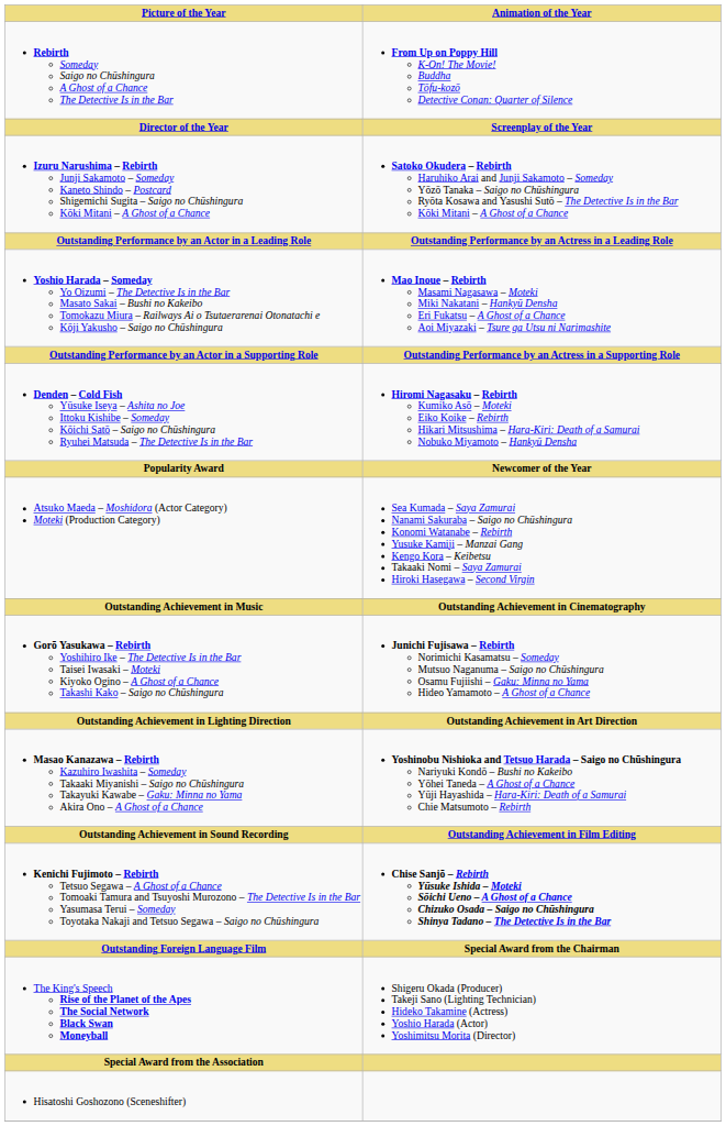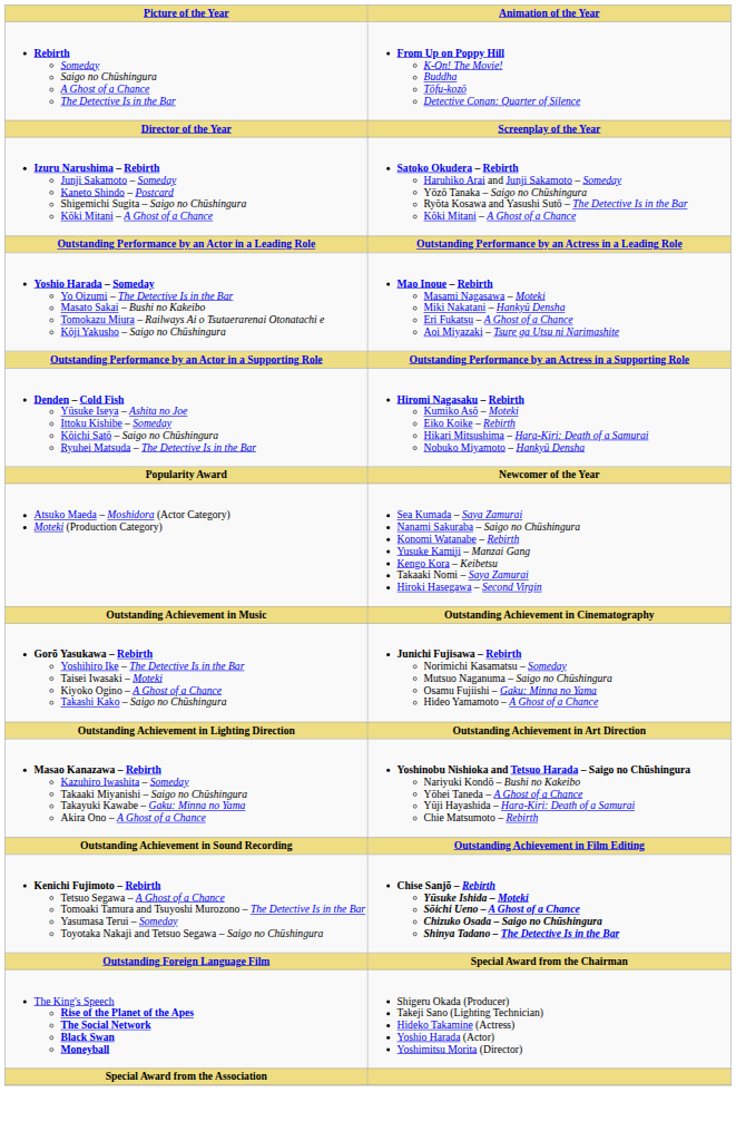 <table class=wikitable>
 <tr>
 <th style="background:#EEDD82; width:50%"><a href='#'>Picture of the Year</a></th>
 <th style="background:#EEDD82; width:50%"><a href='#'>Animation of the Year</a></th>
 </tr>
 <tr>
 <td valign="top"><br><ul><li><strong><a href='#'>Rebirth</a></strong><ul><li><em><a href='#'>Someday</a></em></li><li><em>Saigo no Chūshingura</em></li><li><em><a href='#'>A Ghost of a Chance</a></em></li><li><em><a href='#'>The Detective Is in the Bar</a></em></li></ul></li></ul></td>
 <td valign="top"><br><ul><li><strong><a href='#'>From Up on Poppy Hill</a></strong><ul><li><em><a href='#'>K-On! The Movie!</a></em></li><li><em><a href='#'>Buddha</a></em></li><li><em><a href='#'>Tōfu-kozō</a></em></li><li><em><a href='#'>Detective Conan: Quarter of Silence</a></em></li></ul></li></ul></td>
 </tr>
 <tr>
 <th style="background:#EEDD82"><a href='#'>Director of the Year</a></th>
 <th style="background:#EEDD82"><a href='#'>Screenplay of the Year</a></th>
 </tr>
 <tr>
 <td valign="top"><br><ul><li><strong><a href='#'>Izuru Narushima</a> – <a href='#'>Rebirth</a></strong><ul><li><a href='#'>Junji Sakamoto</a> – <em><a href='#'>Someday</a></em></li><li><a href='#'>Kaneto Shindo</a> – <em><a href='#'>Postcard</a></em></li><li>Shigemichi Sugita – <em>Saigo no Chūshingura</em></li><li><a href='#'>Kōki Mitani</a> – <em><a href='#'>A Ghost of a Chance</a></em></li></ul></li></ul></td>
 <td valign="top"><br><ul><li><strong><a href='#'>Satoko Okudera</a> – <a href='#'>Rebirth</a></strong><ul><li><a href='#'>Haruhiko Arai</a> and <a href='#'>Junji Sakamoto</a> – <em><a href='#'>Someday</a></em></li><li>Yōzō Tanaka – <em>Saigo no Chūshingura</em></li><li>Ryōta Kosawa and Yasushi Sutō – <em><a href='#'>The Detective Is in the Bar</a></em></li><li><a href='#'>Kōki Mitani</a> – <em><a href='#'>A Ghost of a Chance</a></em></li></ul></li></ul></td>
 </tr>
 <tr>
 <th style="background:#EEDD82"><a href='#'>Outstanding Performance by an Actor in a Leading Role</a></th>
 <th style="background:#EEDD82"><a href='#'>Outstanding Performance by an Actress in a Leading Role</a></th>
 </tr>
 <tr>
 <td valign="top"><br><ul><li><strong><a href='#'>Yoshio Harada</a> – <a href='#'>Someday</a></strong><ul><li><a href='#'>Yo Oizumi</a> – <em><a href='#'>The Detective Is in the Bar</a></em></li><li><a href='#'>Masato Sakai</a> – <em>Bushi no Kakeibo</em></li><li><a href='#'>Tomokazu Miura</a> – <em>Railways Ai o Tsutaerarenai Otonatachi e</em></li><li><a href='#'>Kōji Yakusho</a> – <em>Saigo no Chūshingura</em></li></ul></li></ul></td>
 <td valign="top"><br><ul><li><strong><a href='#'>Mao Inoue</a> – <a href='#'>Rebirth</a></strong><ul><li><a href='#'>Masami Nagasawa</a> – <em><a href='#'>Moteki</a></em></li><li><a href='#'>Miki Nakatani</a> – <em><a href='#'>Hankyū Densha</a></em></li><li><a href='#'>Eri Fukatsu</a> – <em><a href='#'>A Ghost of a Chance</a></em></li><li><a href='#'>Aoi Miyazaki</a> – <em><a href='#'>Tsure ga Utsu ni Narimashite</a></em></li></ul></li></ul></td>
 </tr>
 <tr>
 <th style="background:#EEDD82"><a href='#'>Outstanding Performance by an Actor in a Supporting Role</a></th>
 <th style="background:#EEDD82"><a href='#'>Outstanding Performance by an Actress in a Supporting Role</a></th>
 </tr>
 <tr>
 <td valign="top"><br><ul><li><strong><a href='#'>Denden</a> – <a href='#'>Cold Fish</a></strong><ul><li><a href='#'>Yūsuke Iseya</a> – <em><a href='#'>Ashita no Joe</a></em></li><li><a href='#'>Ittoku Kishibe</a> – <em><a href='#'>Someday</a></em></li><li><a href='#'>Kōichi Satō</a> – <em>Saigo no Chūshingura</em></li><li><a href='#'>Ryuhei Matsuda</a> – <em><a href='#'>The Detective Is in the Bar</a></em></li></ul></li></ul></td>
 <td valign="top"><br><ul><li><strong><a href='#'>Hiromi Nagasaku</a> – <a href='#'>Rebirth</a></strong><ul><li><a href='#'>Kumiko Asō</a> – <em><a href='#'>Moteki</a></em></li><li><a href='#'>Eiko Koike</a> – <em><a href='#'>Rebirth</a></em></li><li><a href='#'>Hikari Mitsushima</a> – <em><a href='#'>Hara-Kiri: Death of a Samurai</a></em></li><li><a href='#'>Nobuko Miyamoto</a> – <em><a href='#'>Hankyū Densha</a></em></li></ul></li></ul></td>
 </tr>
 <tr>
 <th style="background:#EEDD82">Popularity Award</th>
 <th style="background:#EEDD82">Newcomer of the Year</th>
 </tr>
 <tr>
 <td valign="top"><br><ul><li><a href='#'>Atsuko Maeda</a> – <em><a href='#'>Moshidora</a></em> (Actor Category)</li><li><em><a href='#'>Moteki</a></em> (Production Category)</li></ul></td>
 <td valign="top"><br><ul><li><a href='#'>Sea Kumada</a> – <em><a href='#'>Saya Zamurai</a></em></li><li><a href='#'>Nanami Sakuraba</a> – <em>Saigo no Chūshingura</em></li><li><a href='#'>Konomi Watanabe</a> – <em><a href='#'>Rebirth</a></em></li><li><a href='#'>Yusuke Kamiji</a> – <em>Manzai Gang</em></li><li><a href='#'>Kengo Kora</a> – <em>Keibetsu</em></li><li>Takaaki Nomi – <em><a href='#'>Saya Zamurai</a></em></li><li><a href='#'>Hiroki Hasegawa</a> – <em><a href='#'>Second Virgin</a></em></li></ul></td>
 </tr>
 <tr>
 <th style="background:#EEDD82">Outstanding Achievement in Music</th>
 <th style="background:#EEDD82">Outstanding Achievement in Cinematography</th>
 </tr>
 <tr>
 <td valign="top"><br><ul><li><strong>Gorō Yasukawa – <a href='#'>Rebirth</a></strong><ul><li><a href='#'>Yoshihiro Ike</a> – <em><a href='#'>The Detective Is in the Bar</a></em></li><li>Taisei Iwasaki – <em><a href='#'>Moteki</a></em></li><li>Kiyoko Ogino – <em><a href='#'>A Ghost of a Chance</a></em></li><li><a href='#'>Takashi Kako</a> – <em>Saigo no Chūshingura</em></li></ul></li></ul></td>
 <td valign="top"><br><ul><li><strong>Junichi Fujisawa – <a href='#'>Rebirth</a></strong><ul><li>Norimichi Kasamatsu – <em><a href='#'>Someday</a></em></li><li>Mutsuo Naganuma – <em>Saigo no Chūshingura</em></li><li>Osamu Fujiishi – <em><a href='#'>Gaku: Minna no Yama</a></em></li><li>Hideo Yamamoto – <em><a href='#'>A Ghost of a Chance</a></em></li></ul></li></ul></td>
 </tr>
 <tr>
 <th style="background:#EEDD82">Outstanding Achievement in Lighting Direction</th>
 <th style="background:#EEDD82">Outstanding Achievement in Art Direction</th>
 </tr>
 <tr>
 <td valign="top"><br><ul><li><strong>Masao Kanazawa – <a href='#'>Rebirth</a></strong><ul><li><a href='#'>Kazuhiro Iwashita</a> – <em><a href='#'>Someday</a></em></li><li>Takaaki Miyanishi – <em>Saigo no Chūshingura</em></li><li>Takayuki Kawabe – <em><a href='#'>Gaku: Minna no Yama</a></em></li><li>Akira Ono – <em><a href='#'>A Ghost of a Chance</a></em></li></ul></li></ul></td>
 <td valign="top"><br><ul><li><strong>Yoshinobu Nishioka and <a href='#'>Tetsuo Harada</a> – Saigo no Chūshingura</strong><ul><li>Nariyuki Kondō – <em>Bushi no Kakeibo</em></li><li>Yōhei Taneda – <em><a href='#'>A Ghost of a Chance</a></em></li><li>Yūji Hayashida – <em><a href='#'>Hara-Kiri: Death of a Samurai</a></em></li><li>Chie Matsumoto – <em><a href='#'>Rebirth</a></em></li></ul></li></ul></td>
 </tr>
 <tr>
 <th style="background:#EEDD82">Outstanding Achievement in Sound Recording</th>
 <th style="background:#EEDD82"><a href='#'>Outstanding Achievement in Film Editing</a></th>
 </tr>
 <tr>
 <td valign="top"><br><ul><li><strong>Kenichi Fujimoto – <a href='#'>Rebirth</a></strong><ul><li>Tetsuo Segawa – <em><a href='#'>A Ghost of a Chance</a></em></li><li>Tomoaki Tamura and Tsuyoshi Murozono – <em><a href='#'>The Detective Is in the Bar</a></em></li><li>Yasumasa Terui – <em><a href='#'>Someday</a></em></li><li>Toyotaka Nakaji and Tetsuo Segawa – <em>Saigo no Chūshingura</em></li></ul></li></ul></td>
 <td valign="top"><br><ul><li><strong>Chise Sanjō – <em><a href='#'>Rebirth</a><strong><em><ul><li>Yūsuke Ishida – </em><a href='#'>Moteki</a><em></li><li>Sōichi Ueno – </em><a href='#'>A Ghost of a Chance</a><em></li><li>Chizuko Osada – </em>Saigo no Chūshingura<em></li><li>Shinya Tadano – </em><a href='#'>The Detective Is in the Bar</a><em></li></ul></li></ul></td>
 </tr>
 <tr>
 <th style="background:#EEDD82"><a href='#'>Outstanding Foreign Language Film</a></th>
 <th style="background:#EEDD82">Special Award from the Chairman</th>
 </tr>
 <tr>
 <td valign="top"><br><ul><li></em></strong><a href='#'>The King's Speech</a><strong><em><ul><li></em><a href='#'>Rise of the Planet of the Apes</a><em></li><li></em><a href='#'>The Social Network</a><em></li><li></em><a href='#'>Black Swan</a><em></li><li></em><a href='#'>Moneyball</a><em></li></ul></li></ul></td>
 <td valign="top"><br><ul><li>Shigeru Okada (Producer)</li><li>Takeji Sano (Lighting Technician)</li><li><a href='#'>Hideko Takamine</a> (Actress)</li><li><a href='#'>Yoshio Harada</a> (Actor)</li><li><a href='#'>Yoshimitsu Morita</a> (Director)</li></ul></td>
 </tr>
 <tr>
 <th style="background:#EEDD82">Special Award from the Association</th>
 <th style="background:#EEDD82"></th>
 </tr>
 <tr>
-<td valign="top"><br><ul><li>Hisatoshi Goshozono (Sceneshifter)</li></ul></td>
-<td valign="top"></td>
-</tr>
-<tr>
 </tr>
 </table>
